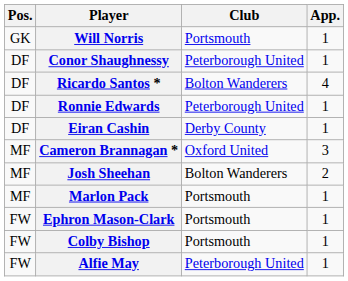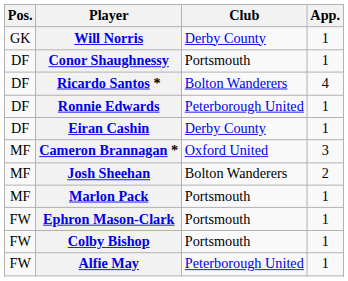 <table class="wikitable plainrowheaders" style="text-align: left">
 <tr>
 <th scope="col">Pos.</th>
 <th scope="col">Player</th>
 <th scope="col">Club</th>
 <th scope="col">App.</th>
 </tr>
 <tr>
 <td style="text-align:center">GK</td>
 <th scope="row"><a href='#'>Will Norris</a></th>
-<td><a href='#'>Portsmouth</a></td>
+<td><a href='#'>Derby County</a></td>
 <td style="text-align:center">1</td>
 </tr>
 <tr>
 <td style="text-align:center">DF</td>
 <th scope="row"><a href='#'>Conor Shaughnessy</a></th>
-<td><a href='#'>Peterborough United</a></td>
+<td>Portsmouth</td>
 <td style="text-align:center">1</td>
 </tr>
 <tr>
 <td style="text-align:center">DF</td>
 <th scope="row"><a href='#'>Ricardo Santos</a> *</th>
 <td><a href='#'>Bolton Wanderers</a></td>
 <td style="text-align:center">4</td>
 </tr>
 <tr>
 <td style="text-align:center">DF</td>
 <th scope="row"><a href='#'>Ronnie Edwards</a></th>
 <td><a href='#'>Peterborough United</a></td>
 <td style="text-align:center">1</td>
 </tr>
 <tr>
 <td style="text-align:center">DF</td>
 <th scope="row"><a href='#'>Eiran Cashin</a></th>
 <td><a href='#'>Derby County</a></td>
 <td style="text-align:center">1</td>
 </tr>
 <tr>
 <td style="text-align:center">MF</td>
 <th scope="row"><a href='#'>Cameron Brannagan</a> *</th>
 <td><a href='#'>Oxford United</a></td>
 <td style="text-align:center">3</td>
 </tr>
 <tr>
 <td style="text-align:center">MF</td>
 <th scope="row"><a href='#'>Josh Sheehan</a></th>
 <td>Bolton Wanderers</td>
 <td style="text-align:center">2</td>
 </tr>
 <tr>
 <td style="text-align:center">MF</td>
 <th scope="row"><a href='#'>Marlon Pack</a></th>
 <td>Portsmouth</td>
 <td style="text-align:center">1</td>
 </tr>
 <tr>
 <td style="text-align:center">FW</td>
 <th scope="row"><a href='#'>Ephron Mason-Clark</a></th>
 <td>Portsmouth</td>
 <td style="text-align:center">1</td>
 </tr>
 <tr>
 <td style="text-align:center">FW</td>
 <th scope="row"><a href='#'>Colby Bishop</a></th>
 <td>Portsmouth</td>
 <td style="text-align:center">1</td>
 </tr>
 <tr>
 <td style="text-align:center">FW</td>
 <th scope="row"><a href='#'>Alfie May</a></th>
 <td><a href='#'>Peterborough United</a></td>
 <td style="text-align:center">1</td>
 </tr>
 </table>
